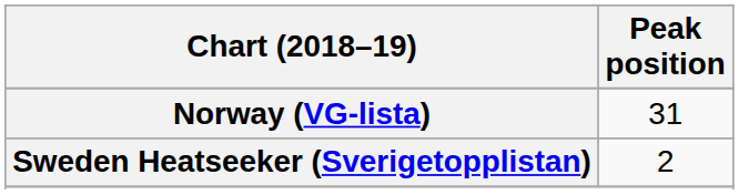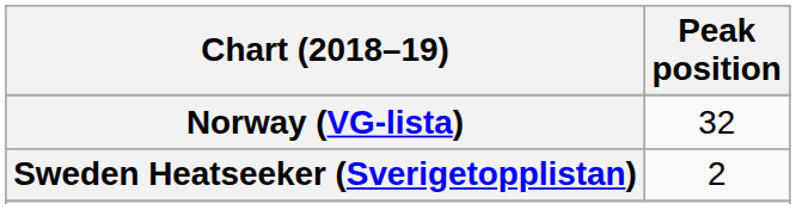 <table class="wikitable sortable plainrowheaders" style="text-align:center">
 <tr>
 <th scope="col">Chart (2018–19)</th>
 <th scope="col">Peak<br>position</th>
 </tr>
 <tr>
 </tr>
 <tr>
 </tr>
 <tr>
 <th scope="row">Norway (<a href='#'>VG-lista</a>)</th>
-<td>31</td>
+<td>32</td>
 </tr>
 <tr>
 <th scope="row">Sweden Heatseeker (<a href='#'>Sverigetopplistan</a>)</th>
 <td>2</td>
 </tr>
 <tr>
 </tr>
 <tr>
 </tr>
 </table>
